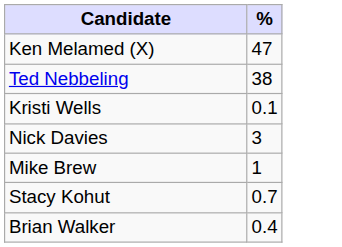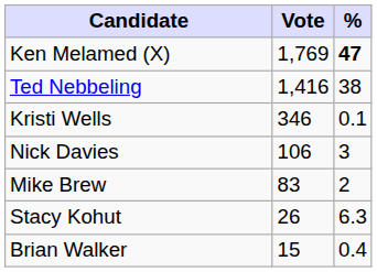 <table class="wikitable">
 <tr>
 <th style="background:#ddf; width:200px;">Candidate</th>
+<th style="background:#ddf;">Vote</th>
 <th style="background:#ddf;">%</th>
 </tr>
 <tr>
 <td>Ken Melamed (X)</td>
-<td>47</td>
+<td>1,769</td>
+<td><strong>47</strong></td>
 </tr>
 <tr>
 <td><a href='#'>Ted Nebbeling</a></td>
+<td>1,416</td>
 <td>38</td>
 </tr>
 <tr>
 <td>Kristi Wells</td>
+<td>346</td>
 <td>0.1</td>
 </tr>
 <tr>
 <td>Nick Davies</td>
+<td>106</td>
 <td>3</td>
 </tr>
 <tr>
 <td>Mike Brew</td>
-<td>1</td>
+<td>83</td>
+<td>2</td>
 </tr>
 <tr>
 <td>Stacy Kohut</td>
-<td>0.7</td>
+<td>26</td>
+<td>6.3</td>
 </tr>
 <tr>
 <td>Brian Walker</td>
+<td>15</td>
 <td>0.4</td>
 </tr>
 </table>
